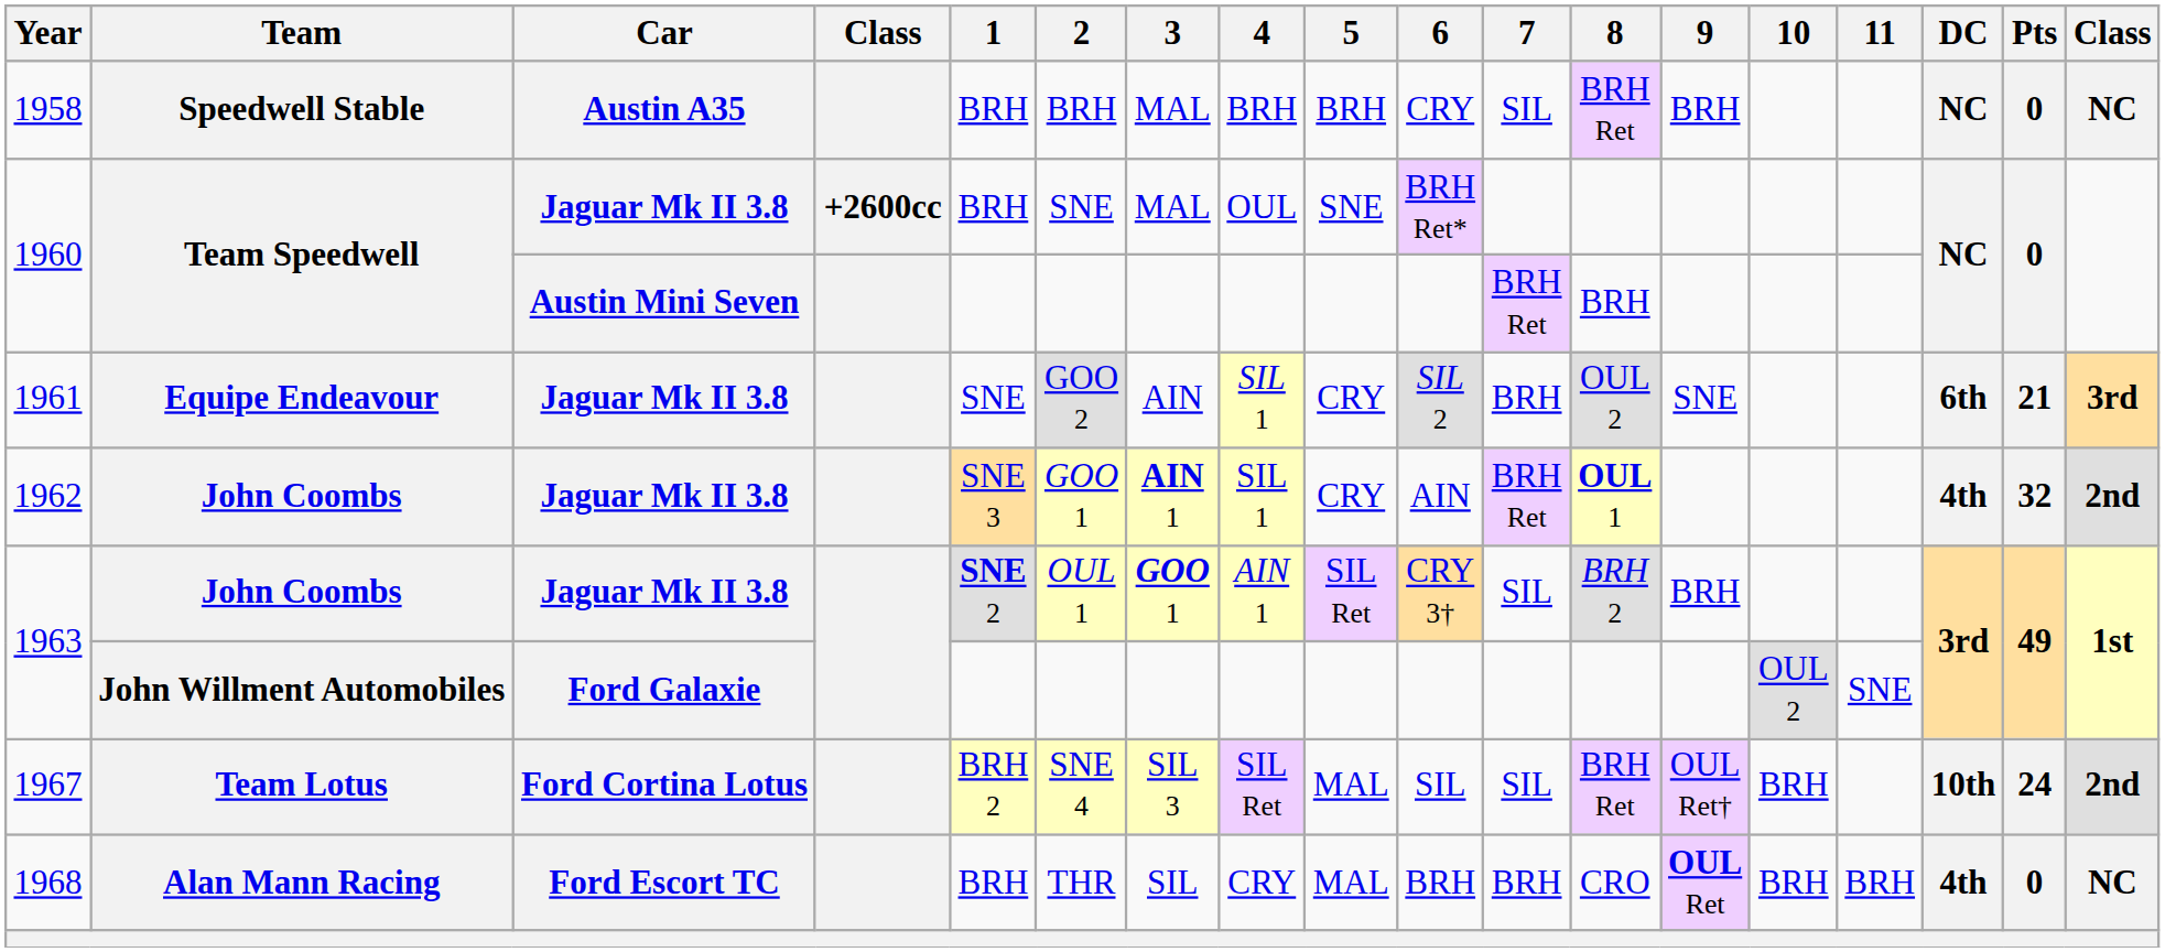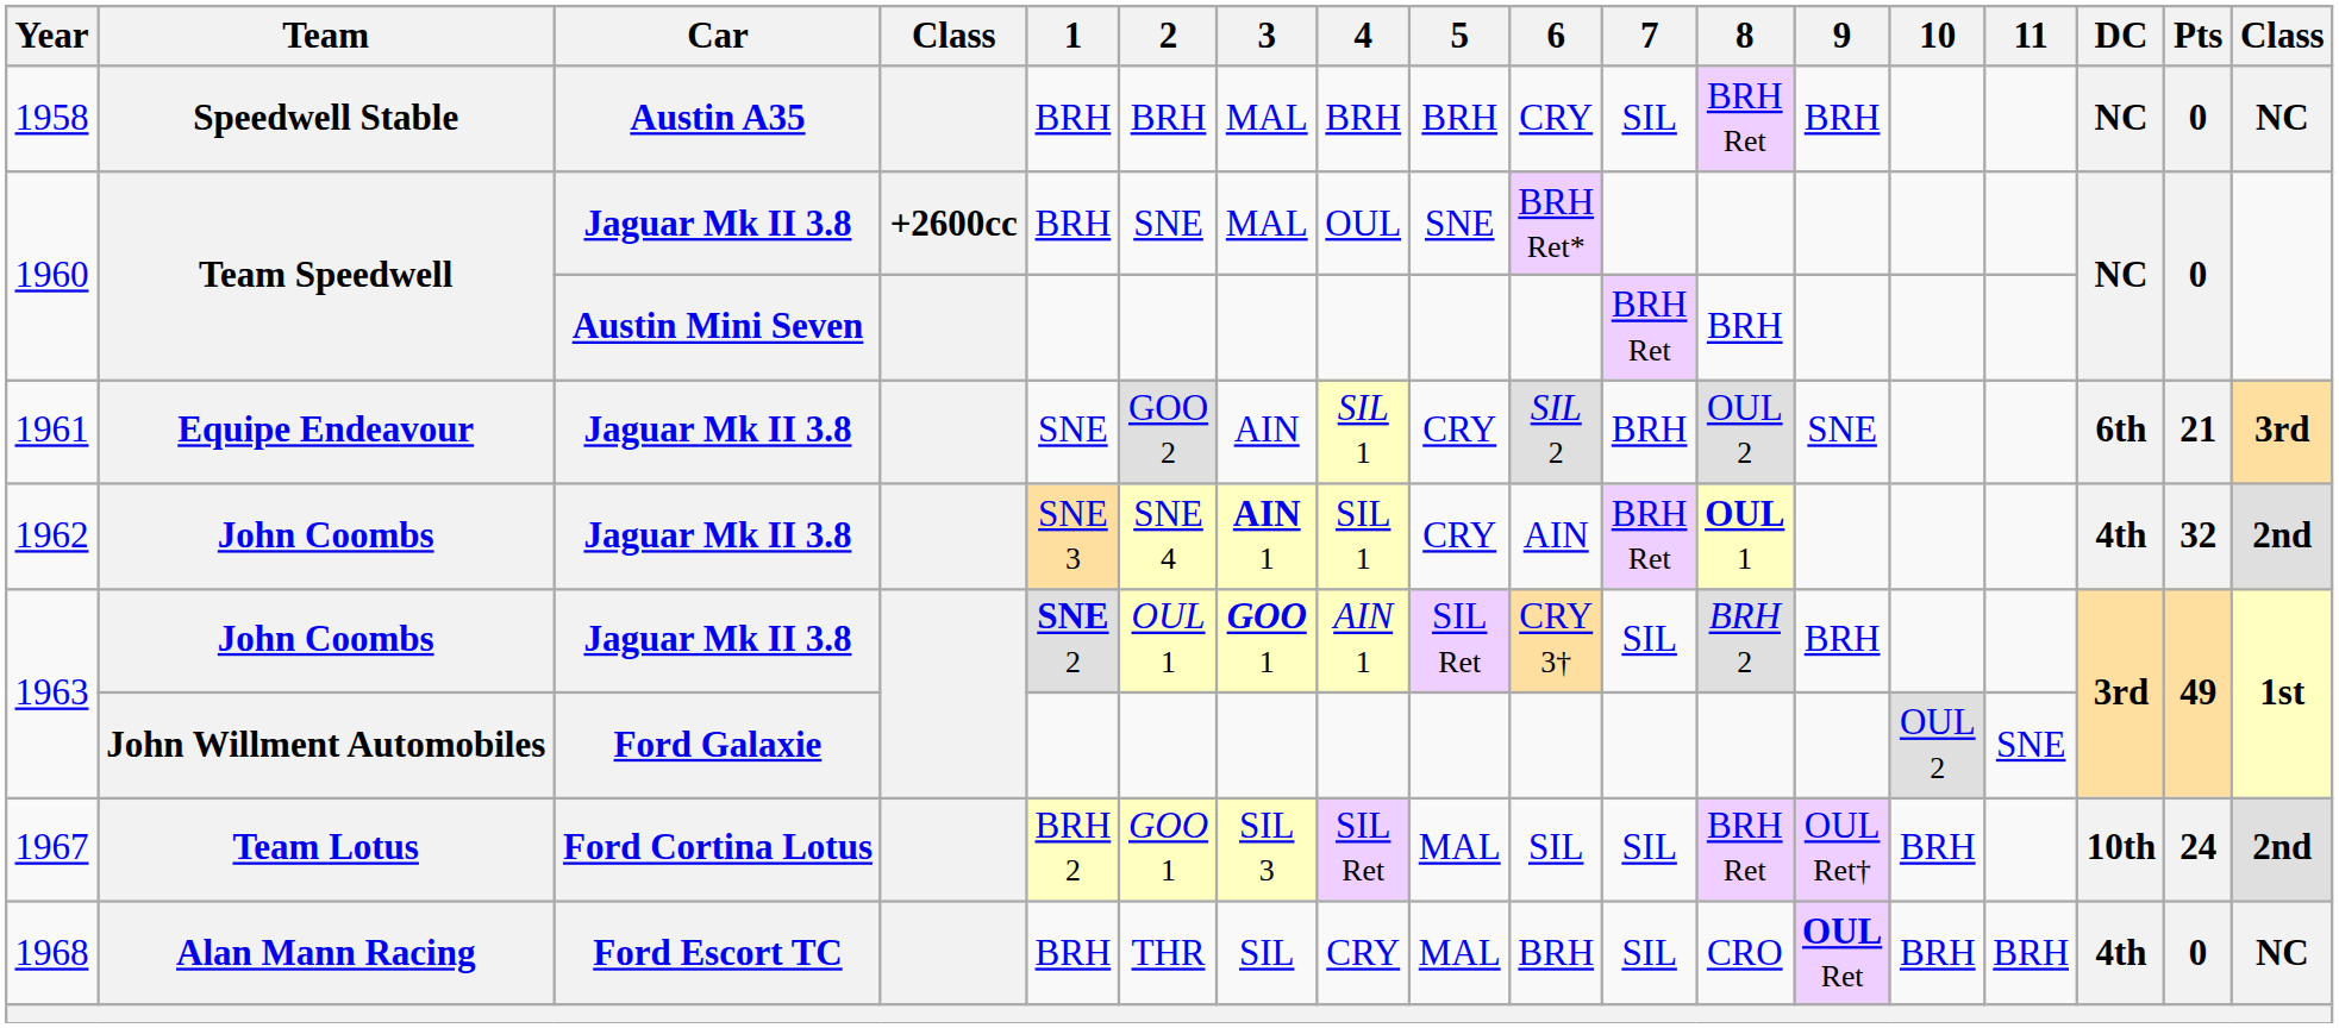 <table class="wikitable" style="text-align:center; font-size:85%">
 <tr>
 <th>Year</th>
 <th>Team</th>
 <th>Car</th>
 <th>Class</th>
 <th>1</th>
 <th>2</th>
 <th>3</th>
 <th>4</th>
 <th>5</th>
 <th>6</th>
 <th>7</th>
 <th>8</th>
 <th>9</th>
 <th>10</th>
 <th>11</th>
 <th>DC</th>
 <th>Pts</th>
 <th>Class</th>
 </tr>
 <tr>
 <td><a href='#'>1958</a></td>
 <th>Speedwell Stable</th>
 <th><a href='#'>Austin A35</a></th>
 <th><span></span></th>
 <td><a href='#'>BRH</a></td>
 <td><a href='#'>BRH</a></td>
 <td><a href='#'>MAL</a></td>
 <td><a href='#'>BRH</a></td>
 <td><a href='#'>BRH</a></td>
 <td><a href='#'>CRY</a></td>
 <td><a href='#'>SIL</a></td>
 <td style="background:#EFCFFF;"><a href='#'>BRH</a><br><small>Ret</small></td>
 <td><a href='#'>BRH</a></td>
 <td></td>
 <td></td>
 <th>NC</th>
 <th>0</th>
 <th>NC</th>
 </tr>
 <tr>
 <td rowspan=2><a href='#'>1960</a></td>
 <th rowspan=2>Team Speedwell</th>
 <th><a href='#'>Jaguar Mk II 3.8</a></th>
 <th><span>+2600cc</span></th>
 <td><a href='#'>BRH</a></td>
 <td><a href='#'>SNE</a></td>
 <td><a href='#'>MAL</a></td>
 <td><a href='#'>OUL</a></td>
 <td><a href='#'>SNE</a></td>
 <td style="background:#EFCFFF;"><a href='#'>BRH</a><br><small>Ret*</small></td>
 <td></td>
 <td></td>
 <td></td>
 <td></td>
 <td></td>
 <th rowspan=2>NC</th>
 <th rowspan=2>0</th>
 <td rowspan=2></td>
 </tr>
 <tr>
 <th><a href='#'>Austin Mini Seven</a></th>
 <th></th>
 <td></td>
 <td></td>
 <td></td>
 <td></td>
 <td></td>
 <td></td>
 <td style="background:#EFCFFF;"><a href='#'>BRH</a><br><small>Ret</small></td>
 <td><a href='#'>BRH</a></td>
 <td></td>
 <td></td>
 <td></td>
 </tr>
 <tr>
 <td><a href='#'>1961</a></td>
 <th><a href='#'>Equipe Endeavour</a></th>
 <th><a href='#'>Jaguar Mk II 3.8</a></th>
 <th><span></span></th>
 <td><a href='#'>SNE</a></td>
 <td style="background:#DFDFDF;"><a href='#'>GOO</a><br><small>2</small></td>
 <td><a href='#'>AIN</a></td>
 <td style="background:#FFFFBF;"><em><a href='#'>SIL</a></em><br><small>1</small></td>
 <td><a href='#'>CRY</a></td>
 <td style="background:#DFDFDF;"><em><a href='#'>SIL</a></em><br><small>2</small></td>
 <td><a href='#'>BRH</a></td>
 <td style="background:#DFDFDF;"><a href='#'>OUL</a><br><small>2</small></td>
 <td><a href='#'>SNE</a></td>
 <td></td>
 <td></td>
 <th>6th</th>
 <th>21</th>
 <td style="background:#FFDF9F"><strong>3rd</strong></td>
 </tr>
 <tr>
 <td><a href='#'>1962</a></td>
 <th><a href='#'>John Coombs</a></th>
 <th><a href='#'>Jaguar Mk II 3.8</a></th>
 <th><span></span></th>
 <td style="background:#FFDF9F;"><a href='#'>SNE</a><br><small>3</small></td>
-<td style="background:#FFFFBF;"><em><a href='#'>GOO</a></em><br><small>1</small></td>
+<td style="background:#FFFFBF;"><a href='#'>SNE</a><br><small>4</small></td>
 <td style="background:#FFFFBF;"><strong><a href='#'>AIN</a></strong><br><small>1</small></td>
 <td style="background:#FFFFBF;"><a href='#'>SIL</a><br><small>1</small></td>
 <td><a href='#'>CRY</a></td>
 <td><a href='#'>AIN</a></td>
 <td style="background:#EFCFFF;"><a href='#'>BRH</a><br><small>Ret</small></td>
 <td style="background:#FFFFBF;"><strong><a href='#'>OUL</a></strong><br><small>1</small></td>
 <td></td>
 <td></td>
 <td></td>
 <th>4th</th>
 <th>32</th>
 <td style="background:#DFDFDF;"><strong>2nd</strong></td>
 </tr>
 <tr>
 <td rowspan=2><a href='#'>1963</a></td>
 <th><a href='#'>John Coombs</a></th>
 <th><a href='#'>Jaguar Mk II 3.8</a></th>
 <th rowspan=2><span></span></th>
 <td style="background:#DFDFDF;"><strong><a href='#'>SNE</a></strong><br><small>2</small></td>
 <td style="background:#FFFFBF;"><em><a href='#'>OUL</a></em><br><small>1</small></td>
 <td style="background:#FFFFBF;"><strong><em><a href='#'>GOO</a></em></strong><br><small>1</small></td>
 <td style="background:#FFFFBF;"><em><a href='#'>AIN</a></em><br><small>1</small></td>
 <td style="background:#EFCFFF;"><a href='#'>SIL</a><br><small>Ret</small></td>
 <td style="background:#FFDF9F;"><a href='#'>CRY</a><br><small>3†</small></td>
 <td><a href='#'>SIL</a></td>
 <td style="background:#DFDFDF;"><em><a href='#'>BRH</a></em><br><small>2</small></td>
 <td><a href='#'>BRH</a></td>
 <td></td>
 <td></td>
 <td rowspan=2 style="background:#FFDF9F;"><strong>3rd</strong></td>
 <td rowspan=2 style="background:#FFDF9F;"><strong>49</strong></td>
 <td rowspan=2 style="background:#FFFFBF;"><strong>1st</strong></td>
 </tr>
 <tr>
 <th>John Willment Automobiles</th>
 <th><a href='#'>Ford Galaxie</a></th>
 <td></td>
 <td></td>
 <td></td>
 <td></td>
 <td></td>
 <td></td>
 <td></td>
 <td></td>
 <td></td>
 <td style="background:#DFDFDF;"><a href='#'>OUL</a><br><small>2</small></td>
 <td><a href='#'>SNE</a></td>
 </tr>
 <tr>
 <td><a href='#'>1967</a></td>
 <th><a href='#'>Team Lotus</a></th>
 <th><a href='#'>Ford Cortina Lotus</a></th>
 <th><span></span></th>
 <td style="background:#FFFFBF;"><a href='#'>BRH</a><br><small>2</small></td>
-<td style="background:#FFFFBF;"><a href='#'>SNE</a><br><small>4</small></td>
+<td style="background:#FFFFBF;"><em><a href='#'>GOO</a></em><br><small>1</small></td>
 <td style="background:#FFFFBF;"><a href='#'>SIL</a><br><small>3</small></td>
 <td style="background:#EFCFFF;"><a href='#'>SIL</a><br><small>Ret</small></td>
 <td><a href='#'>MAL</a></td>
 <td><a href='#'>SIL</a></td>
 <td><a href='#'>SIL</a></td>
 <td style="background:#EFCFFF;"><a href='#'>BRH</a><br><small>Ret</small></td>
 <td style="background:#EFCFFF;"><a href='#'>OUL</a><br><small>Ret†</small></td>
 <td><a href='#'>BRH</a></td>
 <td></td>
 <th>10th</th>
 <th>24</th>
 <td style="background:#DFDFDF;"><strong>2nd</strong></td>
 </tr>
 <tr>
 <td><a href='#'>1968</a></td>
 <th><a href='#'>Alan Mann Racing</a></th>
 <th><a href='#'>Ford Escort TC</a></th>
 <th><span></span></th>
 <td><a href='#'>BRH</a></td>
 <td><a href='#'>THR</a></td>
 <td><a href='#'>SIL</a></td>
 <td><a href='#'>CRY</a></td>
 <td><a href='#'>MAL</a></td>
 <td><a href='#'>BRH</a></td>
-<td><a href='#'>BRH</a></td>
+<td><a href='#'>SIL</a></td>
 <td><a href='#'>CRO</a></td>
 <td style="background:#EFCFFF;"><strong><a href='#'>OUL</a></strong><br><small>Ret</small></td>
 <td><a href='#'>BRH</a></td>
 <td><a href='#'>BRH</a></td>
 <th>4th</th>
 <th>0</th>
 <th>NC</th>
 </tr>
 <tr>
 <th colspan="18"></th>
 </tr>
 </table>
